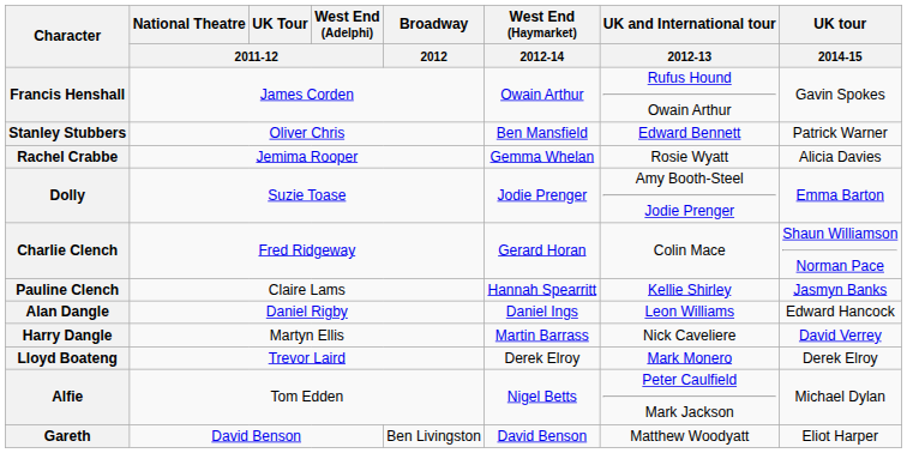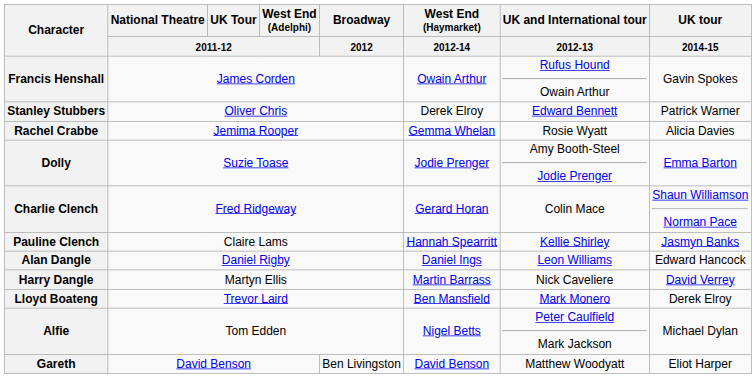 <table class="wikitable">
 <tr>
 <th rowspan="2">Character</th>
 <th>National Theatre</th>
 <th>UK Tour</th>
 <th>West End<br><small>(Adelphi)</small></th>
 <th>Broadway</th>
 <th>West End<br><small>(Haymarket)</small></th>
 <th>UK and International tour</th>
 <th>UK tour</th>
 </tr>
 <tr>
 <th colspan="3"><small>2011-12</small></th>
 <th><small>2012</small></th>
 <th><small>2012-14</small></th>
 <th><small>2012-13</small></th>
 <th><small>2014-15</small></th>
 </tr>
 <tr>
 <th scope="row">Francis Henshall</th>
 <td colspan="4" align="center"><a href='#'>James Corden</a></td>
 <td align="center"><a href='#'>Owain Arthur</a></td>
 <td align="center"><a href='#'>Rufus Hound</a><hr>Owain Arthur</td>
 <td align="center">Gavin Spokes</td>
 </tr>
 <tr>
 <th scope="row">Stanley Stubbers</th>
 <td colspan="4" align="center"><a href='#'>Oliver Chris</a></td>
-<td align="center"><a href='#'>Ben Mansfield</a></td>
+<td align="center">Derek Elroy</td>
 <td align="center"><a href='#'>Edward Bennett</a></td>
 <td align="center">Patrick Warner</td>
 </tr>
 <tr>
 <th scope="row">Rachel Crabbe</th>
 <td colspan="4" align="center"><a href='#'>Jemima Rooper</a></td>
 <td align="center"><a href='#'>Gemma Whelan</a></td>
 <td align="center">Rosie Wyatt</td>
 <td align="center">Alicia Davies</td>
 </tr>
 <tr>
 <th scope="row">Dolly</th>
 <td colspan="4" align="center"><a href='#'>Suzie Toase</a></td>
 <td align="center"><a href='#'>Jodie Prenger</a></td>
 <td align="center">Amy Booth-Steel<hr><a href='#'>Jodie Prenger</a></td>
 <td align="center"><a href='#'>Emma Barton</a></td>
 </tr>
 <tr>
 <th scope="row">Charlie Clench</th>
 <td colspan="4" align="center"><a href='#'>Fred Ridgeway</a></td>
 <td align="center"><a href='#'>Gerard Horan</a></td>
 <td align="center">Colin Mace</td>
 <td align="center"><a href='#'>Shaun Williamson</a><hr><a href='#'>Norman Pace</a></td>
 </tr>
 <tr>
 <th scope="row">Pauline Clench</th>
 <td colspan="4" align="center">Claire Lams</td>
 <td align="center"><a href='#'>Hannah Spearritt</a></td>
 <td align="center"><a href='#'>Kellie Shirley</a></td>
 <td align="center"><a href='#'>Jasmyn Banks</a></td>
 </tr>
 <tr>
 <th scope="row">Alan Dangle</th>
 <td colspan="4" align="center"><a href='#'>Daniel Rigby</a></td>
 <td align="center"><a href='#'>Daniel Ings</a></td>
 <td align="center"><a href='#'>Leon Williams</a></td>
 <td align="center">Edward Hancock</td>
 </tr>
 <tr>
 <th scope="row">Harry Dangle</th>
 <td colspan="4" align="center">Martyn Ellis</td>
 <td align="center"><a href='#'>Martin Barrass</a></td>
 <td align="center">Nick Caveliere</td>
 <td align="center"><a href='#'>David Verrey</a></td>
 </tr>
 <tr>
 <th scope="row">Lloyd Boateng</th>
 <td colspan="4" align="center"><a href='#'>Trevor Laird</a></td>
-<td align="center">Derek Elroy</td>
+<td align="center"><a href='#'>Ben Mansfield</a></td>
 <td align="center"><a href='#'>Mark Monero</a></td>
 <td align="center">Derek Elroy</td>
 </tr>
 <tr>
 <th scope="row">Alfie</th>
 <td colspan="4" align="center">Tom Edden</td>
 <td align="center"><a href='#'>Nigel Betts</a></td>
 <td align="center"><a href='#'>Peter Caulfield</a><hr>Mark Jackson</td>
 <td align="center">Michael Dylan</td>
 </tr>
 <tr>
 <th scope="row">Gareth</th>
 <td colspan="3" align="center"><a href='#'>David Benson</a></td>
 <td align="center">Ben Livingston</td>
 <td align="center"><a href='#'>David Benson</a></td>
 <td align="center">Matthew Woodyatt</td>
 <td align="center">Eliot Harper</td>
 </tr>
 </table>
